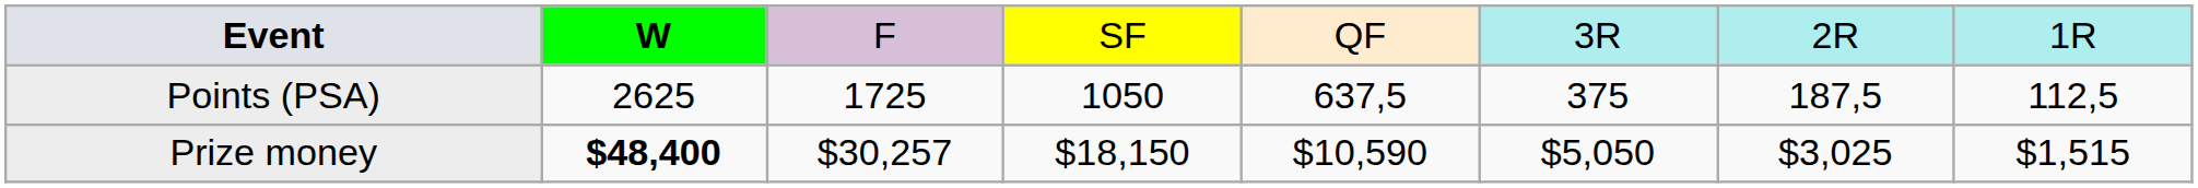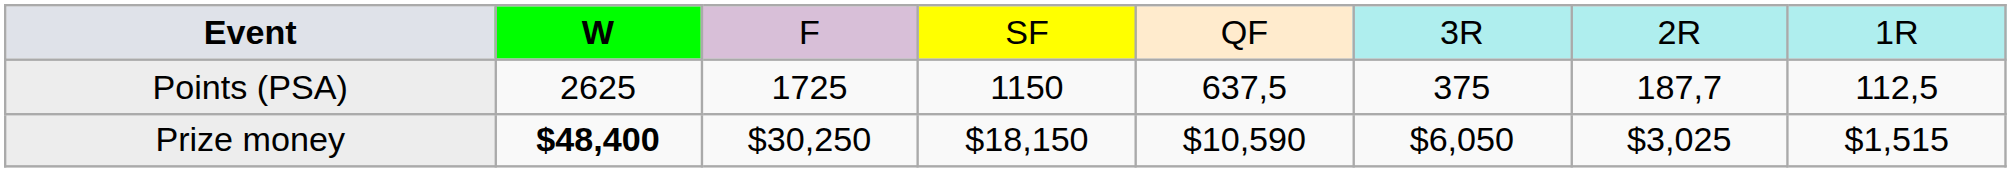 <table class=wikitable style=font-size:90%;text-align:center>
 <tr>
 <td width=200 colspan=1 bgcolor=#dfe2e9><strong>Event</strong></td>
 <td width=80 bgcolor=lime><strong>W</strong></td>
 <td width=85 bgcolor=#D8BFD8>F</td>
 <td width=85 bgcolor=#FFFF00>SF</td>
 <td width=85 bgcolor=#ffebcd>QF</td>
 <td width=85 bgcolor=#afeeee>3R</td>
 <td width=85 bgcolor=#afeeee>2R</td>
 <td width=85 bgcolor=#afeeee>1R</td>
 </tr>
 <tr>
 <td bgcolor=#EDEDED>Points (PSA)</td>
 <td>2625</td>
 <td>1725</td>
-<td>1050</td>
+<td>1150</td>
 <td>637,5</td>
 <td>375</td>
-<td>187,5</td>
+<td>187,7</td>
 <td>112,5</td>
 </tr>
 <tr>
 <td bgcolor=#EDEDED>Prize money</td>
 <td><strong>$48,400</strong></td>
-<td>$30,257</td>
+<td>$30,250</td>
 <td>$18,150</td>
 <td>$10,590</td>
-<td>$5,050</td>
+<td>$6,050</td>
 <td>$3,025</td>
 <td>$1,515</td>
 </tr>
 </table>
